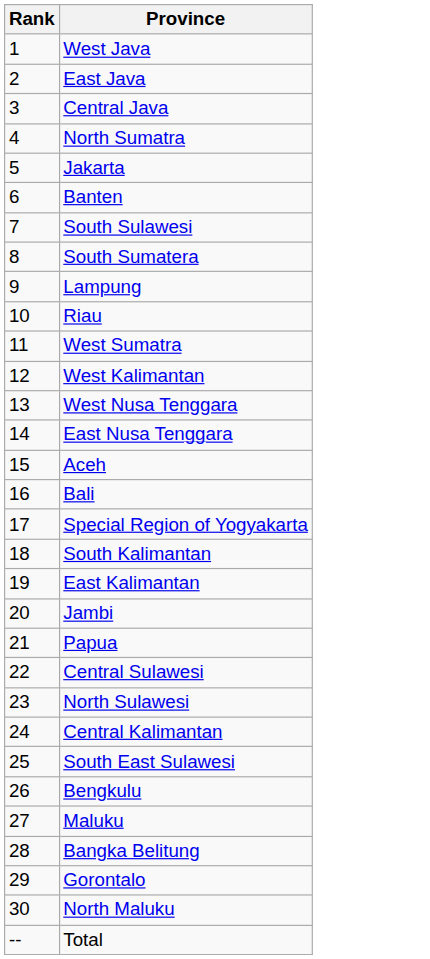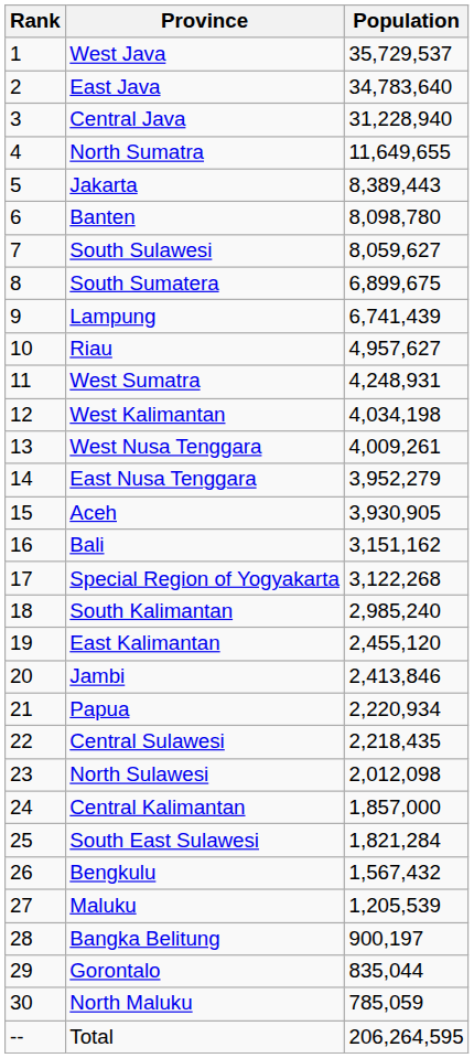 <table class=wikitable>
 <tr>
 <th>Rank</th>
 <th>Province</th>
+<th>Population</th>
 </tr>
 <tr>
 <td>1</td>
 <td><a href='#'>West Java</a></td>
+<td>35,729,537</td>
 </tr>
 <tr>
 <td>2</td>
 <td><a href='#'>East Java</a></td>
+<td>34,783,640</td>
 </tr>
 <tr>
 <td>3</td>
 <td><a href='#'>Central Java</a></td>
+<td>31,228,940</td>
 </tr>
 <tr>
 <td>4</td>
 <td><a href='#'>North Sumatra</a></td>
+<td>11,649,655</td>
 </tr>
 <tr>
 <td>5</td>
 <td><a href='#'>Jakarta</a></td>
+<td>8,389,443</td>
 </tr>
 <tr>
 <td>6</td>
 <td><a href='#'>Banten</a></td>
+<td>8,098,780</td>
 </tr>
 <tr>
 <td>7</td>
 <td><a href='#'>South Sulawesi</a></td>
+<td>8,059,627</td>
 </tr>
 <tr>
 <td>8</td>
 <td><a href='#'>South Sumatera</a></td>
+<td>6,899,675</td>
 </tr>
 <tr>
 <td>9</td>
 <td><a href='#'>Lampung</a></td>
+<td>6,741,439</td>
 </tr>
 <tr>
 <td>10</td>
 <td><a href='#'>Riau</a></td>
+<td>4,957,627</td>
 </tr>
 <tr>
 <td>11</td>
 <td><a href='#'>West Sumatra</a></td>
+<td>4,248,931</td>
 </tr>
 <tr>
 <td>12</td>
 <td><a href='#'>West Kalimantan</a></td>
+<td>4,034,198</td>
 </tr>
 <tr>
 <td>13</td>
 <td><a href='#'>West Nusa Tenggara</a></td>
+<td>4,009,261</td>
 </tr>
 <tr>
 <td>14</td>
 <td><a href='#'>East Nusa Tenggara</a></td>
+<td>3,952,279</td>
 </tr>
 <tr>
 <td>15</td>
 <td><a href='#'>Aceh</a></td>
+<td>3,930,905</td>
 </tr>
 <tr>
 <td>16</td>
 <td><a href='#'>Bali</a></td>
+<td>3,151,162</td>
 </tr>
 <tr>
 <td>17</td>
 <td><a href='#'>Special Region of Yogyakarta</a></td>
+<td>3,122,268</td>
 </tr>
 <tr>
 <td>18</td>
 <td><a href='#'>South Kalimantan</a></td>
+<td>2,985,240</td>
 </tr>
 <tr>
 <td>19</td>
 <td><a href='#'>East Kalimantan</a></td>
+<td>2,455,120</td>
 </tr>
 <tr>
 <td>20</td>
 <td><a href='#'>Jambi</a></td>
+<td>2,413,846</td>
 </tr>
 <tr>
 <td>21</td>
 <td><a href='#'>Papua</a></td>
+<td>2,220,934</td>
 </tr>
 <tr>
 <td>22</td>
 <td><a href='#'>Central Sulawesi</a></td>
+<td>2,218,435</td>
 </tr>
 <tr>
 <td>23</td>
 <td><a href='#'>North Sulawesi</a></td>
+<td>2,012,098</td>
 </tr>
 <tr>
 <td>24</td>
 <td><a href='#'>Central Kalimantan</a></td>
+<td>1,857,000</td>
 </tr>
 <tr>
 <td>25</td>
 <td><a href='#'>South East Sulawesi</a></td>
+<td>1,821,284</td>
 </tr>
 <tr>
 <td>26</td>
 <td><a href='#'>Bengkulu</a></td>
+<td>1,567,432</td>
 </tr>
 <tr>
 <td>27</td>
 <td><a href='#'>Maluku</a></td>
+<td>1,205,539</td>
 </tr>
 <tr>
 <td>28</td>
 <td><a href='#'>Bangka Belitung</a></td>
+<td>900,197</td>
 </tr>
 <tr>
 <td>29</td>
 <td><a href='#'>Gorontalo</a></td>
+<td>835,044</td>
 </tr>
 <tr>
 <td>30</td>
 <td><a href='#'>North Maluku</a></td>
+<td>785,059</td>
 </tr>
 <tr>
 <td>--</td>
 <td>Total</td>
+<td>206,264,595</td>
 </tr>
 </table>
